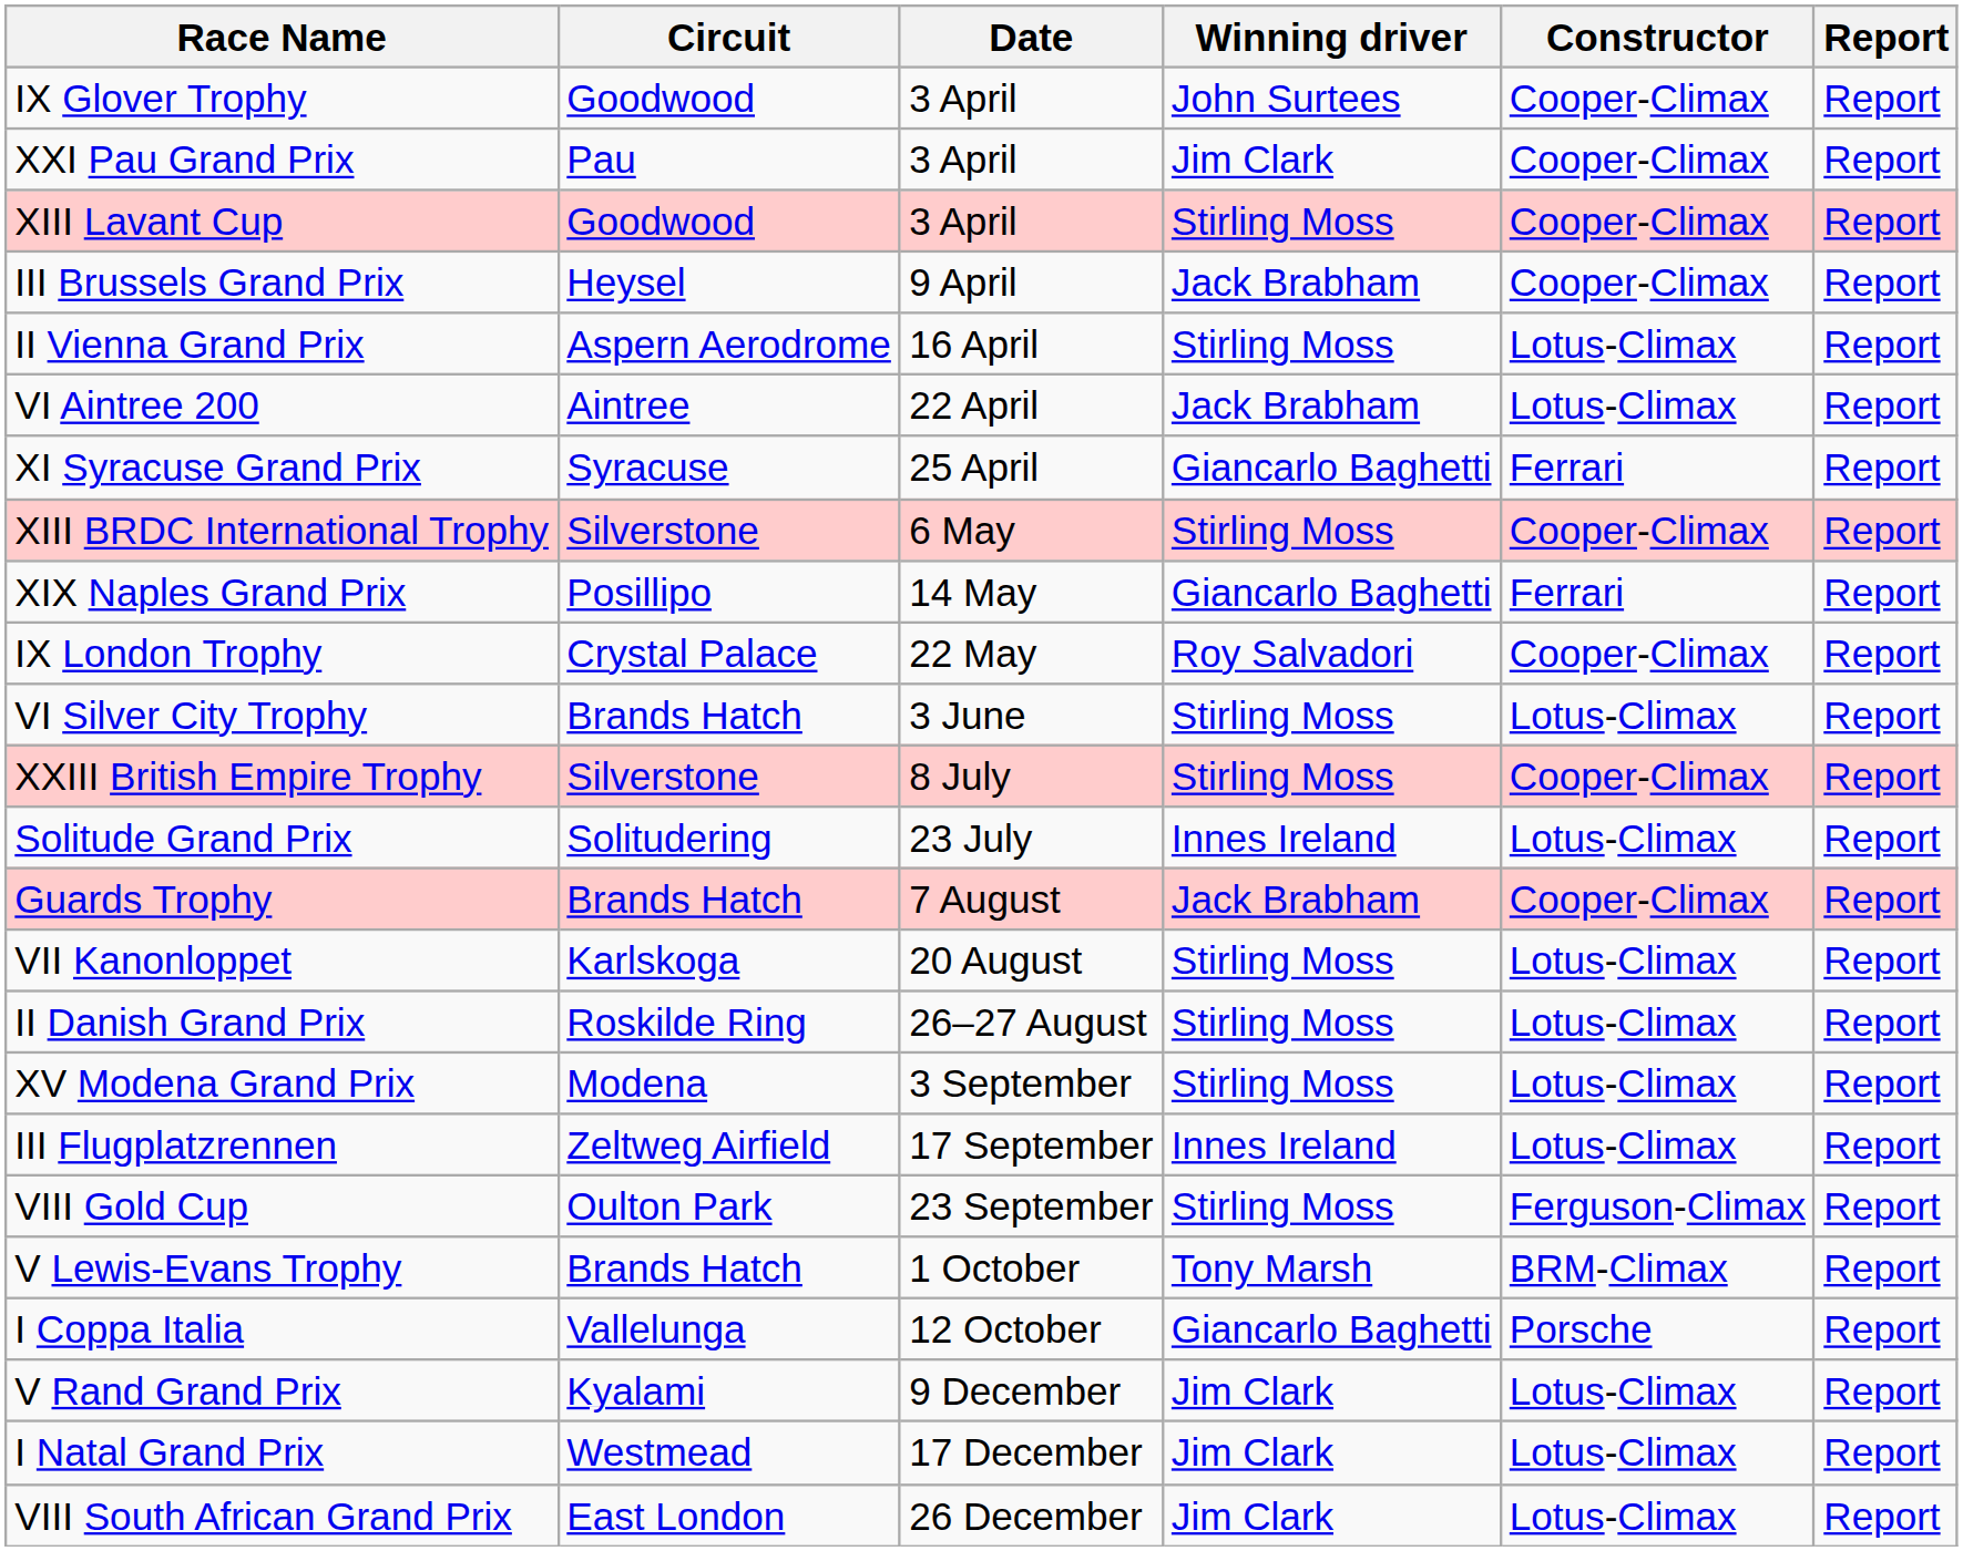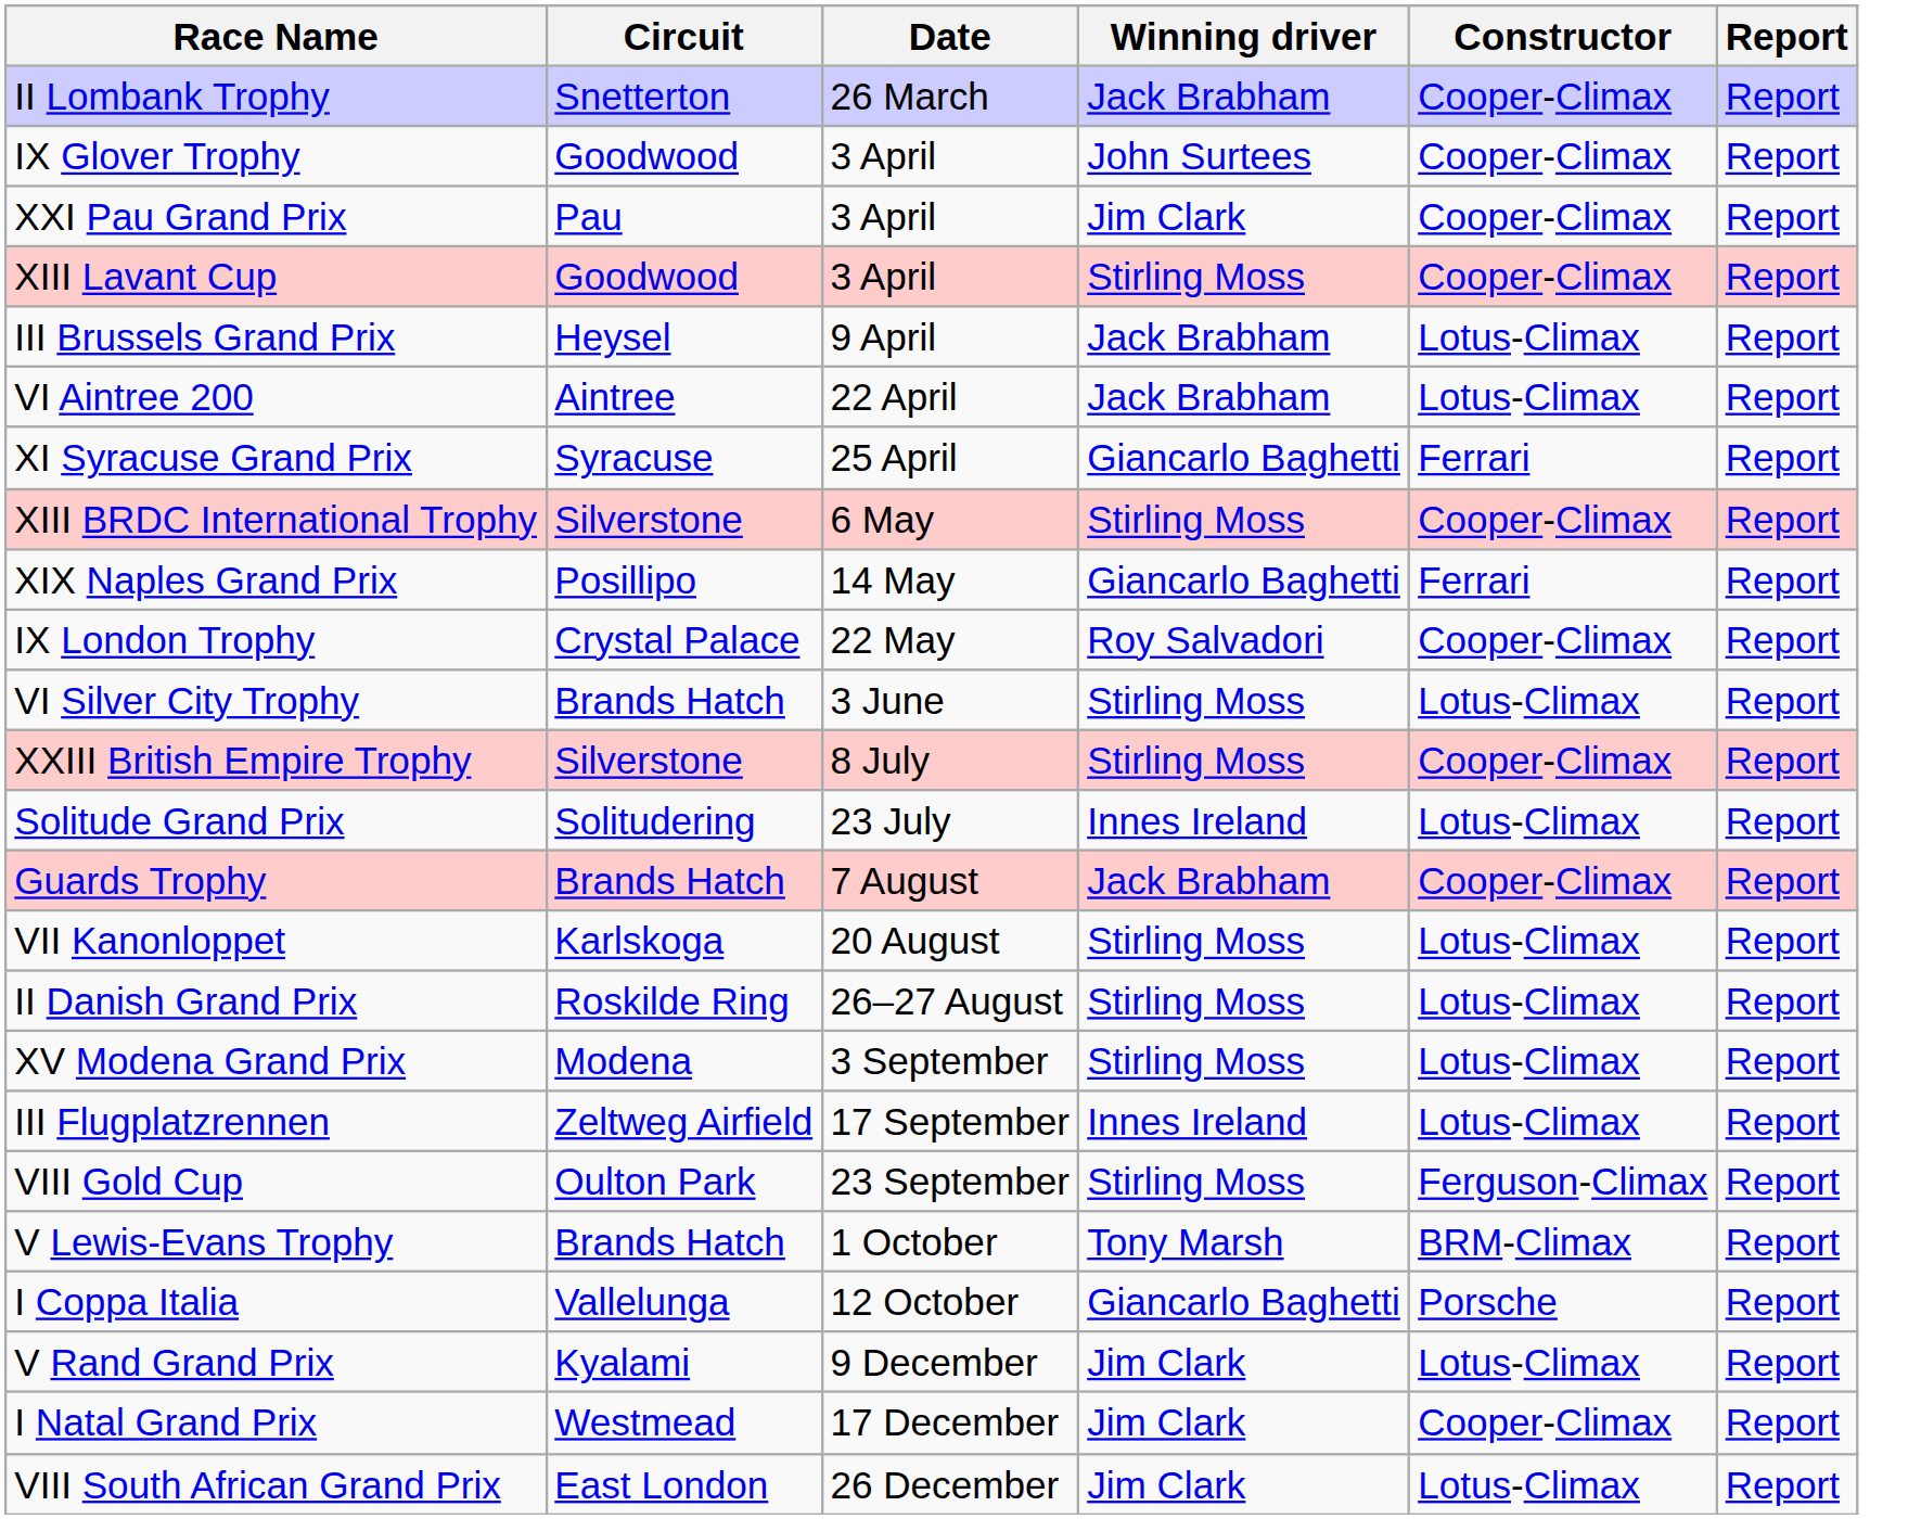 <table class="wikitable" style="font-size:95%">
 <tr>
 <th>Race Name</th>
 <th>Circuit</th>
 <th>Date</th>
 <th>Winning driver</th>
 <th>Constructor</th>
 <th>Report</th>
+</tr>
+<tr style="background:#ccf;">
+<td> II <a href='#'>Lombank Trophy</a></td>
+<td><a href='#'>Snetterton</a></td>
+<td>26 March</td>
+<td> <a href='#'>Jack Brabham</a></td>
+<td> <a href='#'>Cooper</a>-<a href='#'>Climax</a></td>
+<td><a href='#'>Report</a></td>
 </tr>
 <tr>
 <td> IX <a href='#'>Glover Trophy</a></td>
 <td><a href='#'>Goodwood</a></td>
 <td>3 April</td>
 <td> <a href='#'>John Surtees</a></td>
 <td> <a href='#'>Cooper</a>-<a href='#'>Climax</a></td>
 <td><a href='#'>Report</a></td>
 </tr>
 <tr>
 <td> XXI <a href='#'>Pau Grand Prix</a></td>
 <td><a href='#'>Pau</a></td>
 <td>3 April</td>
 <td> <a href='#'>Jim Clark</a></td>
 <td> <a href='#'>Cooper</a>-<a href='#'>Climax</a></td>
 <td><a href='#'>Report</a></td>
 </tr>
 <tr style="background:#fcc;">
 <td> XIII <a href='#'>Lavant Cup</a></td>
 <td><a href='#'>Goodwood</a></td>
 <td>3 April</td>
 <td> <a href='#'>Stirling Moss</a></td>
 <td> <a href='#'>Cooper</a>-<a href='#'>Climax</a></td>
 <td><a href='#'>Report</a></td>
 </tr>
 <tr>
 <td> III <a href='#'>Brussels Grand Prix</a></td>
 <td><a href='#'>Heysel</a></td>
 <td>9 April</td>
 <td> <a href='#'>Jack Brabham</a></td>
-<td> <a href='#'>Cooper</a>-<a href='#'>Climax</a></td>
-<td><a href='#'>Report</a></td>
-</tr>
-<tr>
-<td> II <a href='#'>Vienna Grand Prix</a></td>
-<td><a href='#'>Aspern Aerodrome</a></td>
-<td>16 April</td>
-<td> <a href='#'>Stirling Moss</a></td>
 <td> <a href='#'>Lotus</a>-<a href='#'>Climax</a></td>
 <td><a href='#'>Report</a></td>
 </tr>
 <tr>
 <td> VI <a href='#'>Aintree 200</a></td>
 <td><a href='#'>Aintree</a></td>
 <td>22 April</td>
 <td> <a href='#'>Jack Brabham</a></td>
 <td> <a href='#'>Lotus</a>-<a href='#'>Climax</a></td>
 <td><a href='#'>Report</a></td>
 </tr>
 <tr>
 <td> XI <a href='#'>Syracuse Grand Prix</a></td>
 <td><a href='#'>Syracuse</a></td>
 <td>25 April</td>
 <td> <a href='#'>Giancarlo Baghetti</a></td>
 <td> <a href='#'>Ferrari</a></td>
 <td><a href='#'>Report</a></td>
 </tr>
 <tr style="background:#fcc;">
 <td> XIII <a href='#'>BRDC International Trophy</a></td>
 <td><a href='#'>Silverstone</a></td>
 <td>6 May</td>
 <td> <a href='#'>Stirling Moss</a></td>
 <td> <a href='#'>Cooper</a>-<a href='#'>Climax</a></td>
 <td><a href='#'>Report</a></td>
 </tr>
 <tr>
 <td> XIX <a href='#'>Naples Grand Prix</a></td>
 <td><a href='#'>Posillipo</a></td>
 <td>14 May</td>
 <td> <a href='#'>Giancarlo Baghetti</a></td>
 <td> <a href='#'>Ferrari</a></td>
 <td><a href='#'>Report</a></td>
 </tr>
 <tr>
 <td> IX <a href='#'>London Trophy</a></td>
 <td><a href='#'>Crystal Palace</a></td>
 <td>22 May</td>
 <td> <a href='#'>Roy Salvadori</a></td>
 <td> <a href='#'>Cooper</a>-<a href='#'>Climax</a></td>
 <td><a href='#'>Report</a></td>
 </tr>
 <tr>
 <td> VI <a href='#'>Silver City Trophy</a></td>
 <td><a href='#'>Brands Hatch</a></td>
 <td>3 June</td>
 <td> <a href='#'>Stirling Moss</a></td>
 <td> <a href='#'>Lotus</a>-<a href='#'>Climax</a></td>
 <td><a href='#'>Report</a></td>
 </tr>
 <tr style="background:#fcc;">
 <td> XXIII <a href='#'>British Empire Trophy</a></td>
 <td><a href='#'>Silverstone</a></td>
 <td>8 July</td>
 <td> <a href='#'>Stirling Moss</a></td>
 <td> <a href='#'>Cooper</a>-<a href='#'>Climax</a></td>
 <td><a href='#'>Report</a></td>
 </tr>
 <tr>
 <td> <a href='#'>Solitude Grand Prix</a></td>
 <td><a href='#'>Solitudering</a></td>
 <td>23 July</td>
 <td> <a href='#'>Innes Ireland</a></td>
 <td> <a href='#'>Lotus</a>-<a href='#'>Climax</a></td>
 <td><a href='#'>Report</a></td>
 </tr>
 <tr style="background:#fcc;">
 <td> <a href='#'>Guards Trophy</a></td>
 <td><a href='#'>Brands Hatch</a></td>
 <td>7 August</td>
 <td> <a href='#'>Jack Brabham</a></td>
 <td> <a href='#'>Cooper</a>-<a href='#'>Climax</a></td>
 <td><a href='#'>Report</a></td>
 </tr>
 <tr>
 <td> VII <a href='#'>Kanonloppet</a></td>
 <td><a href='#'>Karlskoga</a></td>
 <td>20 August</td>
 <td> <a href='#'>Stirling Moss</a></td>
 <td> <a href='#'>Lotus</a>-<a href='#'>Climax</a></td>
 <td><a href='#'>Report</a></td>
 </tr>
 <tr>
 <td> II <a href='#'>Danish Grand Prix</a></td>
 <td><a href='#'>Roskilde Ring</a></td>
 <td>26–27 August</td>
 <td> <a href='#'>Stirling Moss</a></td>
 <td> <a href='#'>Lotus</a>-<a href='#'>Climax</a></td>
 <td><a href='#'>Report</a></td>
 </tr>
 <tr>
 <td> XV <a href='#'>Modena Grand Prix</a></td>
 <td><a href='#'>Modena</a></td>
 <td>3 September</td>
 <td> <a href='#'>Stirling Moss</a></td>
 <td> <a href='#'>Lotus</a>-<a href='#'>Climax</a></td>
 <td><a href='#'>Report</a></td>
 </tr>
 <tr>
 <td> III <a href='#'>Flugplatzrennen</a></td>
 <td><a href='#'>Zeltweg Airfield</a></td>
 <td>17 September</td>
 <td> <a href='#'>Innes Ireland</a></td>
 <td> <a href='#'>Lotus</a>-<a href='#'>Climax</a></td>
 <td><a href='#'>Report</a></td>
 </tr>
 <tr>
 <td> VIII <a href='#'>Gold Cup</a></td>
 <td><a href='#'>Oulton Park</a></td>
 <td>23 September</td>
 <td> <a href='#'>Stirling Moss</a></td>
 <td> <a href='#'>Ferguson</a>-<a href='#'>Climax</a></td>
 <td><a href='#'>Report</a></td>
 </tr>
 <tr>
 <td> V <a href='#'>Lewis-Evans Trophy</a></td>
 <td><a href='#'>Brands Hatch</a></td>
 <td>1 October</td>
 <td> <a href='#'>Tony Marsh</a></td>
 <td> <a href='#'>BRM</a>-<a href='#'>Climax</a></td>
 <td><a href='#'>Report</a></td>
 </tr>
 <tr>
 <td> I <a href='#'>Coppa Italia</a></td>
 <td><a href='#'>Vallelunga</a></td>
 <td>12 October</td>
 <td> <a href='#'>Giancarlo Baghetti</a></td>
 <td> <a href='#'>Porsche</a></td>
 <td><a href='#'>Report</a></td>
 </tr>
 <tr>
 <td> V <a href='#'>Rand Grand Prix</a></td>
 <td><a href='#'>Kyalami</a></td>
 <td>9 December</td>
 <td> <a href='#'>Jim Clark</a></td>
 <td> <a href='#'>Lotus</a>-<a href='#'>Climax</a></td>
 <td><a href='#'>Report</a></td>
 </tr>
 <tr>
 <td> I <a href='#'>Natal Grand Prix</a></td>
 <td><a href='#'>Westmead</a></td>
 <td>17 December</td>
 <td> <a href='#'>Jim Clark</a></td>
-<td> <a href='#'>Lotus</a>-<a href='#'>Climax</a></td>
+<td> <a href='#'>Cooper</a>-<a href='#'>Climax</a></td>
 <td><a href='#'>Report</a></td>
 </tr>
 <tr>
 <td> VIII <a href='#'>South African Grand Prix</a></td>
 <td><a href='#'>East London</a></td>
 <td>26 December</td>
 <td> <a href='#'>Jim Clark</a></td>
 <td> <a href='#'>Lotus</a>-<a href='#'>Climax</a></td>
 <td><a href='#'>Report</a></td>
 </tr>
 </table>
